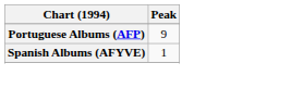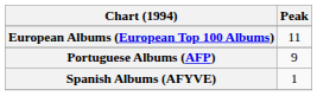 <table class="wikitable plainrowheaders sortable" style="text-align:center">
 <tr>
 <th scope="col">Chart (1994)</th>
 <th scope="col">Peak</th>
 </tr>
 <tr>
 </tr>
 <tr>
+</tr>
+<tr>
+<th scope="row">European Albums (<a href='#'>European Top 100 Albums</a>)</th>
+<td>11</td>
 </tr>
 <tr>
 </tr>
 <tr>
 </tr>
 <tr>
 </tr>
 <tr>
 <th scope="row">Portuguese Albums (<a href='#'>AFP</a>)</th>
 <td align="center">9</td>
 </tr>
 <tr>
 <th scope="row" align="left">Spanish Albums (AFYVE)</th>
 <td align="center">1</td>
 </tr>
 <tr>
 </tr>
 <tr>
 </tr>
 <tr>
 </tr>
 </table>
